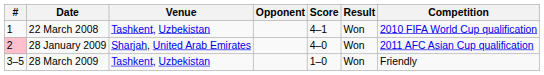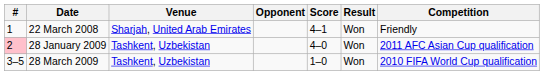 <table class="wikitable">
 <tr>
 <th>#</th>
 <th>Date</th>
 <th>Venue</th>
 <th>Opponent</th>
 <th>Score</th>
 <th>Result</th>
 <th>Competition</th>
 </tr>
 <tr>
 <td>1</td>
 <td>22 March 2008</td>
-<td><a href='#'>Tashkent</a>, <a href='#'>Uzbekistan</a></td>
+<td><a href='#'>Sharjah</a>, <a href='#'>United Arab Emirates</a></td>
 <td></td>
 <td>4–1</td>
 <td>Won</td>
-<td><a href='#'>2010 FIFA World Cup qualification</a></td>
+<td>Friendly</td>
 </tr>
 <tr>
 <td style="background: pink;">2</td>
 <td>28 January 2009</td>
-<td><a href='#'>Sharjah</a>, <a href='#'>United Arab Emirates</a></td>
+<td><a href='#'>Tashkent</a>, <a href='#'>Uzbekistan</a></td>
 <td></td>
 <td>4–0</td>
 <td>Won</td>
 <td><a href='#'>2011 AFC Asian Cup qualification</a></td>
 </tr>
 <tr>
 <td>3–5</td>
 <td>28 March 2009</td>
 <td><a href='#'>Tashkent</a>, <a href='#'>Uzbekistan</a></td>
 <td></td>
 <td>1–0</td>
 <td>Won</td>
-<td>Friendly</td>
+<td><a href='#'>2010 FIFA World Cup qualification</a></td>
 </tr>
 </table>
